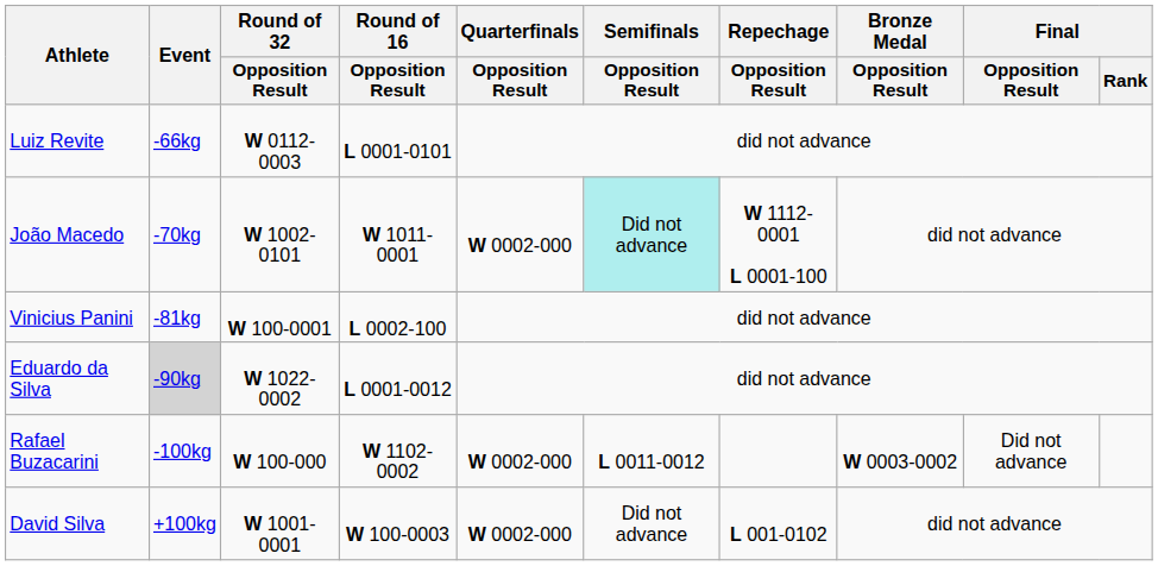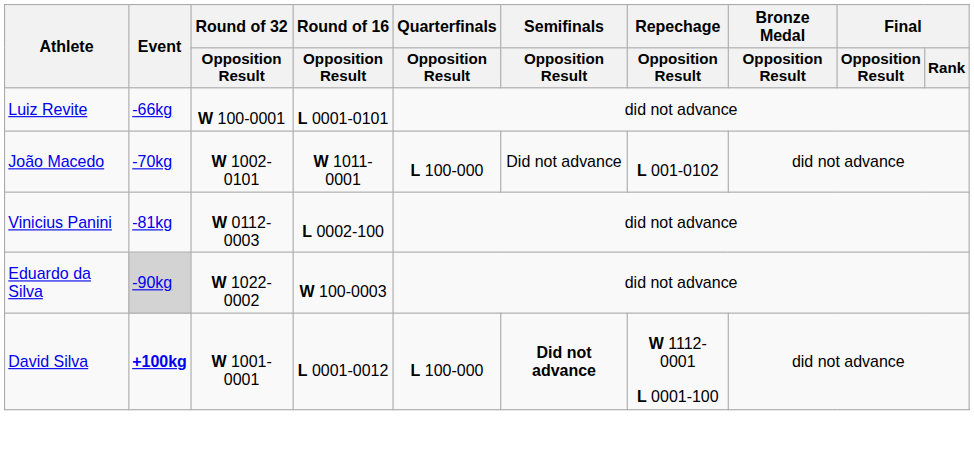 <table class="wikitable" style="font-size:90%;">
 <tr>
 <th rowspan=2>Athlete</th>
 <th rowspan=2>Event</th>
 <th>Round of 32</th>
 <th>Round of 16</th>
 <th>Quarterfinals</th>
 <th>Semifinals</th>
 <th>Repechage</th>
 <th>Bronze Medal</th>
 <th colspan=2>Final</th>
 </tr>
 <tr style="font-size:95%">
 <th>Opposition<br>Result</th>
 <th>Opposition<br>Result</th>
 <th>Opposition<br>Result</th>
 <th>Opposition<br>Result</th>
 <th>Opposition<br>Result</th>
 <th>Opposition<br>Result</th>
 <th>Opposition<br>Result</th>
 <th>Rank</th>
 </tr>
 <tr align=center>
 <td align=left><a href='#'>Luiz Revite</a></td>
 <td align=left><a href='#'>-66kg</a></td>
-<td><br><strong>W</strong> 0112-0003</td>
+<td><br><strong>W</strong> 100-0001</td>
 <td><br><strong>L</strong> 0001-0101</td>
 <td colspan="6">did not advance</td>
 </tr>
 <tr align=center>
 <td align=left><a href='#'>João Macedo</a></td>
 <td align=left><a href='#'>-70kg</a></td>
 <td><br><strong>W</strong> 1002-0101</td>
 <td><br><strong>W</strong> 1011-0001</td>
-<td><br><strong>W</strong> 0002-000</td>
-<td style="background: paleturquoise;">Did not advance</td>
-<td><br><strong>W</strong> 1112-0001<br><br><strong>L</strong> 0001-100</td>
+<td><br><strong>L</strong> 100-000</td>
+<td>Did not advance</td>
+<td><br><strong>L</strong> 001-0102</td>
 <td colspan="3">did not advance</td>
 </tr>
 <tr align=center>
 <td align=left><a href='#'>Vinicius Panini</a></td>
 <td align=left><a href='#'>-81kg</a></td>
-<td><br><strong>W</strong> 100-0001</td>
+<td><br><strong>W</strong> 0112-0003</td>
 <td><br><strong>L</strong> 0002-100</td>
 <td colspan="6">did not advance</td>
 </tr>
 <tr align=center>
 <td align=left><a href='#'>Eduardo da Silva</a></td>
 <td align=left style="background: lightgrey;"><a href='#'>-90kg</a></td>
 <td><br><strong>W</strong> 1022-0002</td>
-<td><br><strong>L</strong> 0001-0012</td>
+<td><br><strong>W</strong> 100-0003</td>
 <td colspan="6">did not advance</td>
 </tr>
 <tr align=center>
-<td align=left><a href='#'>Rafael Buzacarini</a></td>
-<td align=left><a href='#'>-100kg</a></td>
-<td><br><strong>W</strong> 100-000</td>
-<td><br><strong>W</strong> 1102-0002</td>
-<td><br><strong>W</strong> 0002-000</td>
-<td><br><strong>L</strong> 0011-0012</td>
-<td></td>
-<td><br><strong>W</strong> 0003-0002</td>
-<td>Did not advance</td>
-<td></td>
-</tr>
-<tr align=center>
 <td align=left><a href='#'>David Silva</a></td>
-<td align=left><a href='#'>+100kg</a></td>
+<td align=left><strong><a href='#'>+100kg</a></strong></td>
 <td><br><strong>W</strong> 1001-0001</td>
-<td><br><strong>W</strong> 100-0003</td>
-<td><br><strong>W</strong> 0002-000</td>
-<td>Did not advance</td>
-<td><br><strong>L</strong> 001-0102</td>
+<td><br><strong>L</strong> 0001-0012</td>
+<td><br><strong>L</strong> 100-000</td>
+<td><strong>Did not advance</strong></td>
+<td><br><strong>W</strong> 1112-0001<br><br><strong>L</strong> 0001-100</td>
 <td colspan=3>did not advance</td>
 </tr>
 </table>
